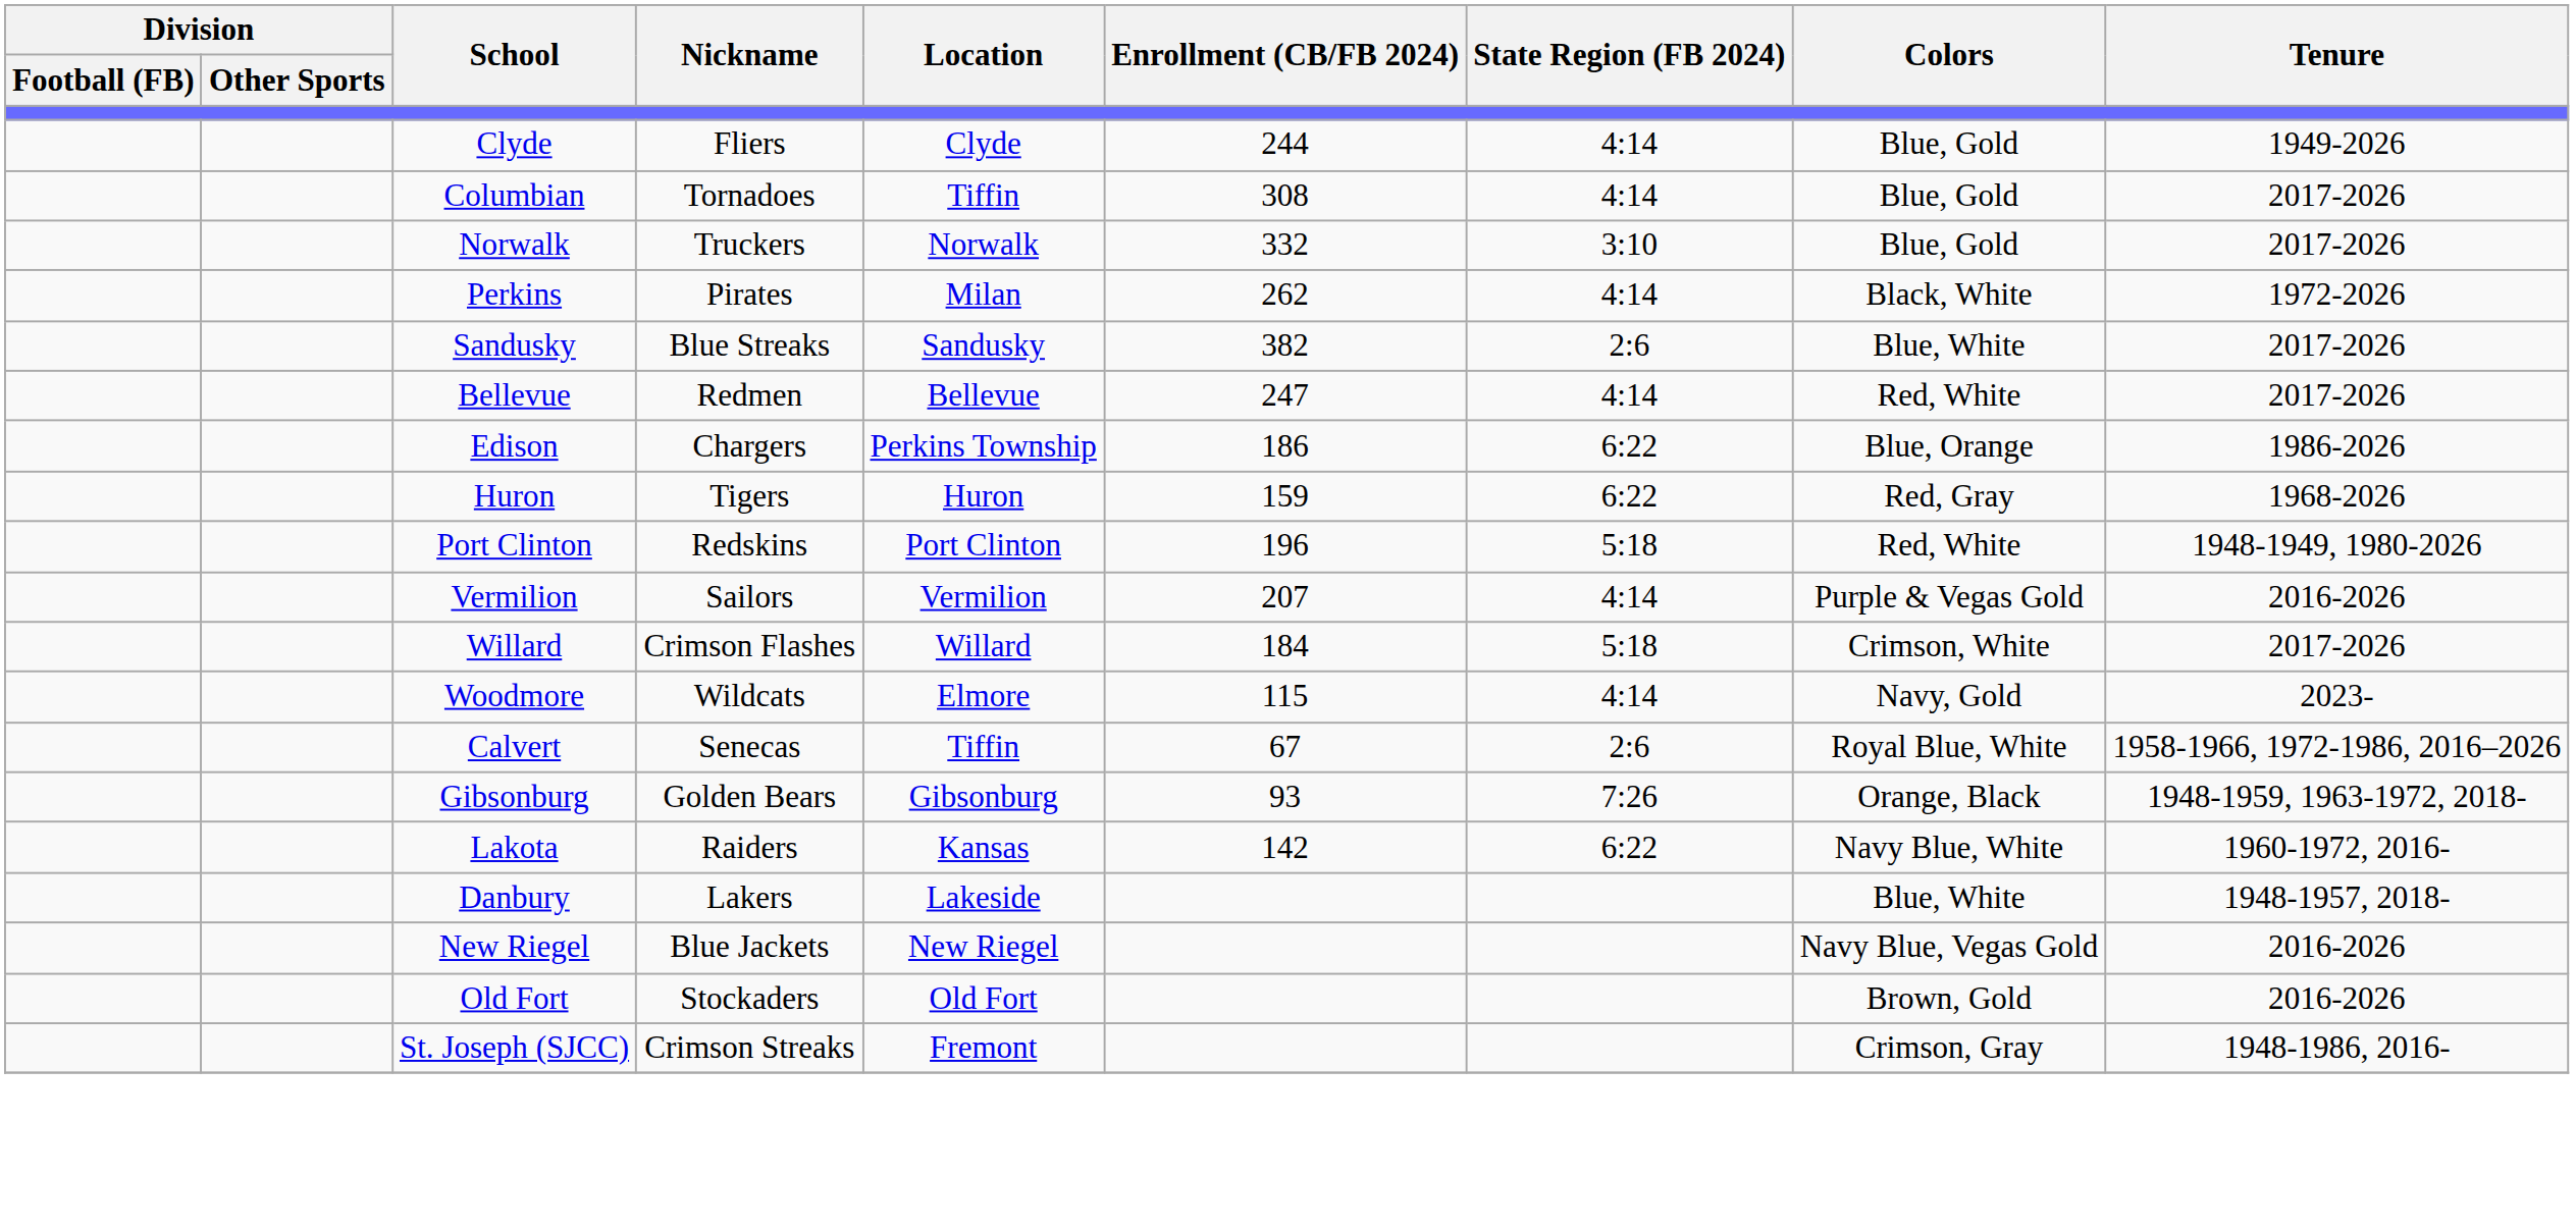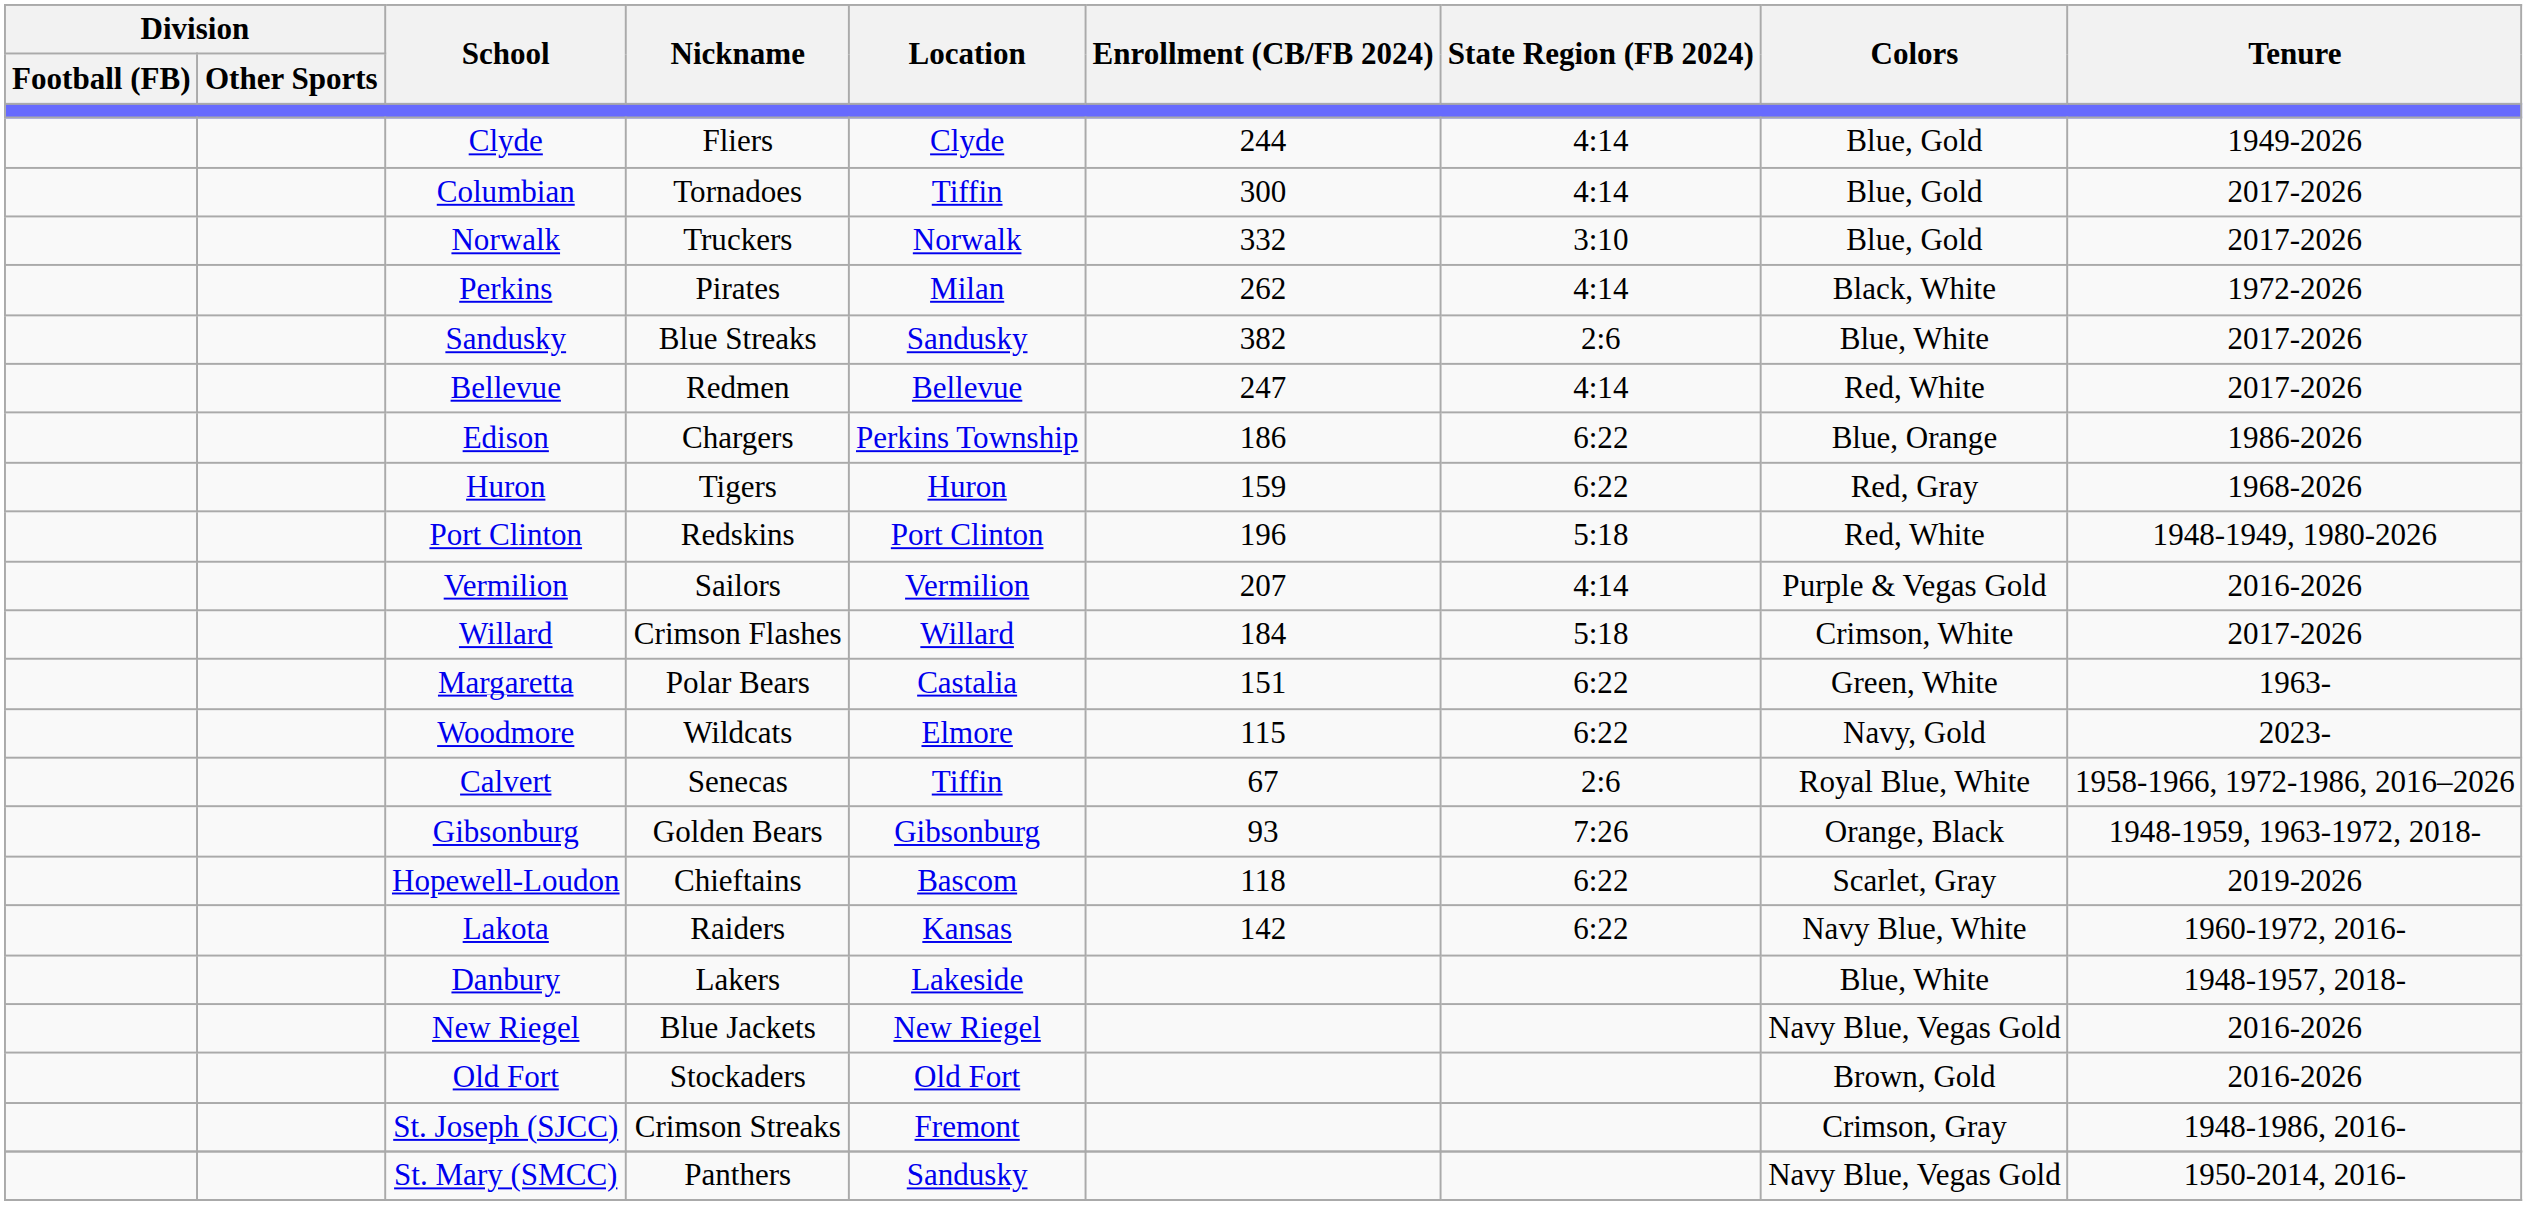 <table class="wikitable sortable">
 <tr>
 <th colspan="2">Division</th>
 <th rowspan="2">School</th>
 <th rowspan="2">Nickname</th>
 <th rowspan="2">Location</th>
 <th rowspan="2">Enrollment (CB/FB 2024)</th>
 <th rowspan="2">State Region (FB 2024)</th>
 <th rowspan="2">Colors</th>
 <th rowspan="2">Tenure</th>
 </tr>
 <tr>
 <th>Football (FB)</th>
 <th>Other Sports</th>
 </tr>
 <tr>
 <th colspan="9" style="background:#676AFE;"></th>
 </tr>
 <tr>
 <td align=center></td>
 <td align=center></td>
 <td align=center><a href='#'>Clyde</a></td>
 <td align=center>Fliers</td>
 <td align=center><a href='#'>Clyde</a></td>
 <td align=center>244</td>
 <td align=center>4:14</td>
 <td align=center>Blue, Gold <br> </td>
 <td align=center>1949-2026</td>
 </tr>
 <tr>
 <td align=center></td>
 <td align=center></td>
 <td align=center><a href='#'>Columbian</a></td>
 <td align=center>Tornadoes</td>
 <td align=center><a href='#'>Tiffin</a></td>
-<td align=center>308</td>
+<td align=center>300</td>
 <td align=center>4:14</td>
 <td align=center>Blue, Gold <br> </td>
 <td align=center>2017-2026</td>
 </tr>
 <tr>
 <td align=center></td>
 <td align=center></td>
 <td align=center><a href='#'>Norwalk</a></td>
 <td align=center>Truckers</td>
 <td align=center><a href='#'>Norwalk</a></td>
 <td align=center>332</td>
 <td align=center>3:10</td>
 <td align=center>Blue, Gold <br> </td>
 <td align=center>2017-2026</td>
 </tr>
 <tr>
 <td align=center></td>
 <td align=center></td>
 <td align=center><a href='#'>Perkins</a></td>
 <td align=center>Pirates</td>
 <td align=center><a href='#'>Milan</a></td>
 <td align=center>262</td>
 <td align=center>4:14</td>
 <td align=center>Black, White <br>  </td>
 <td align=center>1972-2026</td>
 </tr>
 <tr>
 <td align=center></td>
 <td align=center></td>
 <td align=center><a href='#'>Sandusky</a></td>
 <td align=center>Blue Streaks</td>
 <td align=center><a href='#'>Sandusky</a></td>
 <td align=center>382</td>
 <td align=center>2:6</td>
 <td align=center>Blue, White <br>  </td>
 <td align=center>2017-2026</td>
 </tr>
 <tr>
 <td align=center></td>
 <td align=center></td>
 <td align=center><a href='#'>Bellevue</a></td>
 <td align=center>Redmen</td>
 <td align=center><a href='#'>Bellevue</a></td>
 <td align=center>247</td>
 <td align=center>4:14</td>
 <td align=center>Red, White <br> </td>
 <td align=center>2017-2026</td>
 </tr>
 <tr>
 <td align=center></td>
 <td align=center></td>
 <td align=center><a href='#'>Edison</a></td>
 <td align=center>Chargers</td>
 <td align=center><a href='#'>Perkins Township</a></td>
 <td align=center>186</td>
 <td align=center>6:22</td>
 <td align=center>Blue, Orange <br> </td>
 <td align=center>1986-2026</td>
 </tr>
 <tr>
 <td align=center></td>
 <td align=center></td>
 <td align=center><a href='#'>Huron</a></td>
 <td align=center>Tigers</td>
 <td align=center><a href='#'>Huron</a></td>
 <td align=center>159</td>
 <td align=center>6:22</td>
 <td align=center>Red, Gray <br> </td>
 <td align=center>1968-2026</td>
 </tr>
 <tr>
 <td align=center></td>
 <td align=center></td>
 <td align=center><a href='#'>Port Clinton</a></td>
 <td align=center>Redskins</td>
 <td align=center><a href='#'>Port Clinton</a></td>
 <td align=center>196</td>
 <td align=center>5:18</td>
 <td align=center>Red, White <br>  </td>
 <td align=center>1948-1949, 1980-2026</td>
 </tr>
 <tr>
 <td align=center></td>
 <td align=center></td>
 <td align=center><a href='#'>Vermilion</a></td>
 <td align=center>Sailors</td>
 <td align=center><a href='#'>Vermilion</a></td>
 <td align=center>207</td>
 <td align=center>4:14</td>
 <td align=center>Purple & Vegas Gold <br>  </td>
 <td align=center>2016-2026</td>
 </tr>
 <tr>
 <td align=center></td>
 <td align=center></td>
 <td align=center><a href='#'>Willard</a></td>
 <td align=center>Crimson Flashes</td>
 <td align=center><a href='#'>Willard</a></td>
 <td align=center>184</td>
 <td align=center>5:18</td>
 <td align=center>Crimson, White <br>  </td>
 <td align=center>2017-2026</td>
 </tr>
 <tr>
 <td align=center></td>
 <td align=center></td>
+<td align=center><a href='#'>Margaretta</a></td>
+<td align=center>Polar Bears</td>
+<td align=center><a href='#'>Castalia</a></td>
+<td align=center>151</td>
+<td align=center>6:22</td>
+<td align=center>Green, White <br>  </td>
+<td align=center>1963-</td>
+</tr>
+<tr>
+<td align=center></td>
+<td align=center></td>
 <td align=center><a href='#'>Woodmore</a></td>
 <td align=center>Wildcats</td>
 <td align=center><a href='#'>Elmore</a></td>
 <td align=center>115</td>
-<td align=center>4:14</td>
+<td align=center>6:22</td>
 <td align=center>Navy, Gold <br>  </td>
 <td align=center>2023-</td>
 </tr>
 <tr>
 <td align=center></td>
 <td align=center></td>
 <td align=center><a href='#'>Calvert</a></td>
 <td align=center>Senecas</td>
 <td align=center><a href='#'>Tiffin</a></td>
 <td align=center>67</td>
 <td align=center>2:6</td>
 <td align=center>Royal Blue, White <br> </td>
 <td align=center>1958-1966, 1972-1986, 2016–2026</td>
 </tr>
 <tr>
 <td align=center></td>
 <td align=center></td>
 <td align=center><a href='#'>Gibsonburg</a></td>
 <td align=center>Golden Bears</td>
 <td align=center><a href='#'>Gibsonburg</a></td>
 <td align=center>93</td>
 <td align=center>7:26</td>
 <td align=center>Orange, Black <br> </td>
 <td align=center>1948-1959, 1963-1972, 2018-</td>
+</tr>
+<tr>
+<td align=center></td>
+<td align=center></td>
+<td align=center><a href='#'>Hopewell-Loudon</a></td>
+<td align=center>Chieftains</td>
+<td align=center><a href='#'>Bascom</a></td>
+<td align=center>118</td>
+<td align=center>6:22</td>
+<td align=center>Scarlet, Gray <br> </td>
+<td align=center>2019-2026</td>
 </tr>
 <tr>
 <td align=center></td>
 <td align=center></td>
 <td align=center><a href='#'>Lakota</a></td>
 <td align=center>Raiders</td>
 <td align=center><a href='#'>Kansas</a></td>
 <td align=center>142</td>
 <td align=center>6:22</td>
 <td align=center>Navy Blue, White <br>  </td>
 <td align=center>1960-1972, 2016-</td>
 </tr>
 <tr>
 <td align=center></td>
 <td align=center></td>
 <td align=center><a href='#'>Danbury</a></td>
 <td align=center>Lakers</td>
 <td align=center><a href='#'>Lakeside</a></td>
 <td align=center></td>
 <td align=center></td>
 <td align=center>Blue, White <br> </td>
 <td align=center>1948-1957, 2018-</td>
 </tr>
 <tr>
 <td align=center></td>
 <td align=center></td>
 <td align=center><a href='#'>New Riegel</a></td>
 <td align=center>Blue Jackets</td>
 <td align=center><a href='#'>New Riegel</a></td>
 <td align=center></td>
 <td align=center></td>
 <td align=center>Navy Blue, Vegas Gold <br>  </td>
 <td align=center>2016-2026</td>
 </tr>
 <tr>
 <td align=center></td>
 <td align=center></td>
 <td align=center><a href='#'>Old Fort</a></td>
 <td align=center>Stockaders</td>
 <td align=center><a href='#'>Old Fort</a></td>
 <td align=center></td>
 <td align=center></td>
 <td align=center>Brown, Gold <br>  </td>
 <td align=center>2016-2026</td>
 </tr>
 <tr>
 <td align=center></td>
 <td align=center></td>
 <td align=center><a href='#'>St. Joseph (SJCC)</a></td>
 <td align=center>Crimson Streaks</td>
 <td align=center><a href='#'>Fremont</a></td>
 <td align=center></td>
 <td align=center></td>
 <td align=center>Crimson, Gray<br>  </td>
 <td align=center>1948-1986, 2016-</td>
 </tr>
 <tr>
 </tr>
 <tr>
+<td align=center></td>
+<td align=center></td>
+<td align=center><a href='#'>St. Mary (SMCC)</a></td>
+<td align=center>Panthers</td>
+<td align=center><a href='#'>Sandusky</a></td>
+<td align=center></td>
+<td align=center></td>
+<td align=center>Navy Blue, Vegas Gold<br>  </td>
+<td align=center>1950-2014, 2016-</td>
+</tr>
+<tr>
 </tr>
 </table>
